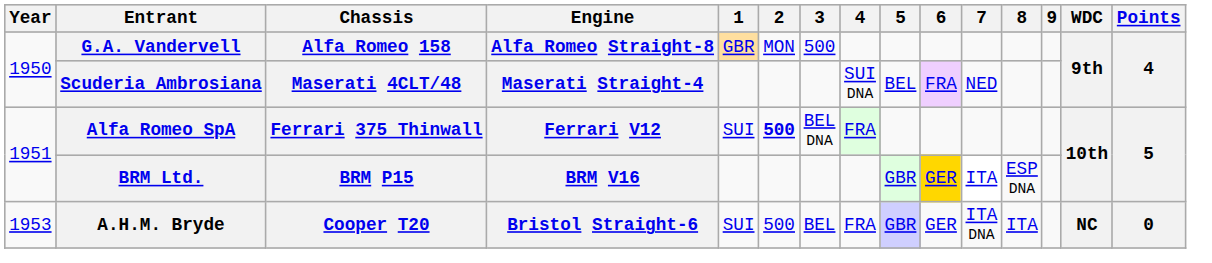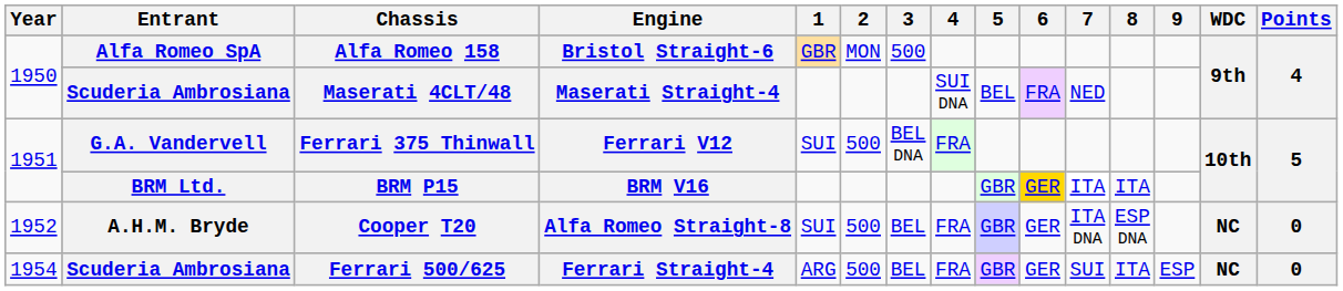 <table class="wikitable" style="text-align:center; font-size:85%">
 <tr>
 <th>Year</th>
 <th>Entrant</th>
 <th>Chassis</th>
 <th>Engine</th>
 <th>1</th>
 <th>2</th>
 <th>3</th>
 <th>4</th>
 <th>5</th>
 <th>6</th>
 <th>7</th>
 <th>8</th>
 <th>9</th>
 <th>WDC</th>
 <th><a href='#'>Points</a></th>
 </tr>
 <tr>
 <td rowspan=2><a href='#'>1950</a></td>
-<th nowrap><a href='#'>G.A. Vandervell</a></th>
+<th nowrap><a href='#'>Alfa Romeo SpA</a></th>
 <th nowrap><a href='#'>Alfa Romeo</a> <a href='#'>158</a></th>
-<th nowrap><a href='#'>Alfa Romeo</a> <a href='#'>Straight-8</a></th>
+<th nowrap><a href='#'>Bristol</a> <a href='#'>Straight-6</a></th>
 <td style="background:#FFDF9F;"><a href='#'>GBR</a><br></td>
 <td><a href='#'>MON</a></td>
 <td><a href='#'>500</a></td>
 <td></td>
 <td></td>
 <td></td>
 <td></td>
 <td></td>
 <td></td>
 <th rowspan=2>9th</th>
 <th rowspan=2>4</th>
 </tr>
 <tr>
 <th nowrap><a href='#'>Scuderia Ambrosiana</a></th>
 <th nowrap><a href='#'>Maserati</a> <a href='#'>4CLT/48</a></th>
 <th nowrap><a href='#'>Maserati</a> <a href='#'>Straight-4</a></th>
 <td></td>
 <td></td>
 <td></td>
 <td><a href='#'>SUI</a><br><small>DNA</small></td>
 <td><a href='#'>BEL</a></td>
 <td style="background:#EFCFFF;"><a href='#'>FRA</a><br></td>
 <td><a href='#'>NED</a></td>
 <td></td>
 <td></td>
 </tr>
 <tr>
 <td rowspan=2><a href='#'>1951</a></td>
-<th nowrap><a href='#'>Alfa Romeo SpA</a></th>
+<th nowrap><a href='#'>G.A. Vandervell</a></th>
 <th nowrap><a href='#'>Ferrari</a> <a href='#'>375 Thinwall</a></th>
 <th nowrap><a href='#'>Ferrari</a> <a href='#'>V12</a></th>
 <td><a href='#'>SUI</a></td>
-<td><strong><a href='#'>500</a></strong></td>
+<td><a href='#'>500</a></td>
 <td><a href='#'>BEL</a><br><small>DNA</small></td>
 <td style="background:#DFFFDF;"><a href='#'>FRA</a><br></td>
 <td></td>
 <td></td>
 <td></td>
 <td></td>
 <td></td>
 <th rowspan=2>10th</th>
 <th rowspan=2>5</th>
 </tr>
 <tr>
 <th nowrap><a href='#'>BRM Ltd.</a></th>
 <th nowrap><a href='#'>BRM</a> <a href='#'>P15</a></th>
 <th nowrap><a href='#'>BRM</a> <a href='#'>V16</a></th>
 <td></td>
 <td></td>
 <td></td>
 <td></td>
 <td style="background:#DFFFDF;"><a href='#'>GBR</a><br></td>
 <td style="background: gold;"><a href='#'>GER</a></td>
 <td style="background:#fff;"><a href='#'>ITA</a><br></td>
-<td><a href='#'>ESP</a><br><small>DNA</small></td>
+<td><a href='#'>ITA</a></td>
 <td></td>
 </tr>
 <tr>
-<td><a href='#'>1953</a></td>
+<td><a href='#'>1952</a></td>
 <th nowrap>A.H.M. Bryde</th>
 <th nowrap><a href='#'>Cooper</a> <a href='#'>T20</a></th>
-<th nowrap><a href='#'>Bristol</a> <a href='#'>Straight-6</a></th>
+<th nowrap><a href='#'>Alfa Romeo</a> <a href='#'>Straight-8</a></th>
 <td><a href='#'>SUI</a></td>
 <td><a href='#'>500</a></td>
 <td><a href='#'>BEL</a></td>
 <td><a href='#'>FRA</a></td>
 <td style="background:#CFCFFF;"><a href='#'>GBR</a><br></td>
 <td><a href='#'>GER</a></td>
 <td><a href='#'>ITA</a><br><small>DNA</small></td>
-<td><a href='#'>ITA</a></td>
+<td><a href='#'>ESP</a><br><small>DNA</small></td>
 <td></td>
 <th>NC</th>
 <th>0</th>
 </tr>
+<tr>
+<td><a href='#'>1954</a></td>
+<th nowrap><a href='#'>Scuderia Ambrosiana</a></th>
+<th nowrap><a href='#'>Ferrari</a> <a href='#'>500/625</a></th>
+<th nowrap><a href='#'>Ferrari</a> <a href='#'>Straight-4</a></th>
+<td><a href='#'>ARG</a></td>
+<td><a href='#'>500</a></td>
+<td><a href='#'>BEL</a></td>
+<td><a href='#'>FRA</a></td>
+<td style="background:#EFCFFF;"><a href='#'>GBR</a><br></td>
+<td><a href='#'>GER</a></td>
+<td><a href='#'>SUI</a></td>
+<td><a href='#'>ITA</a></td>
+<td><a href='#'>ESP</a></td>
+<th>NC</th>
+<th>0</th>
+</tr>
 </table>
